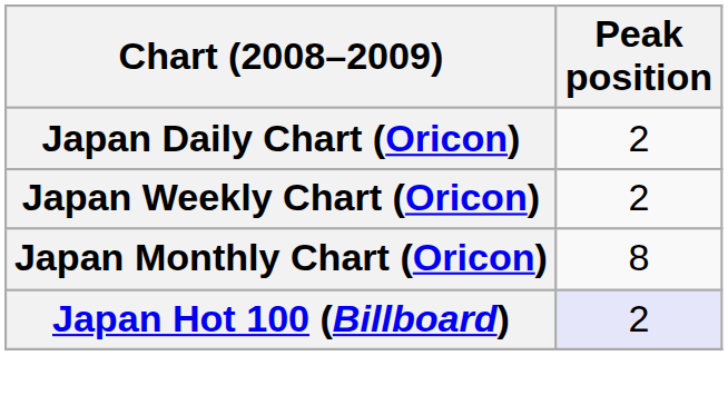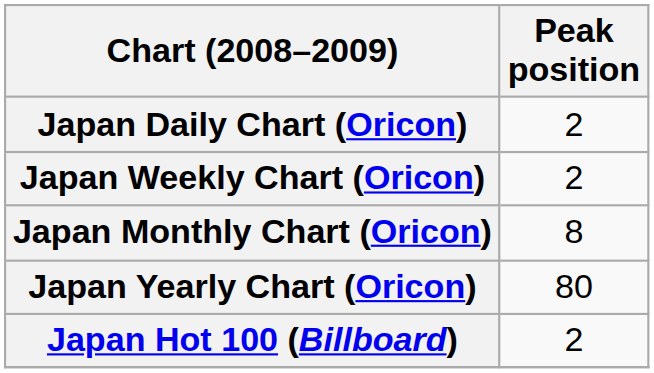 <table class="wikitable plainrowheaders">
 <tr>
 <th>Chart (2008–2009)</th>
 <th>Peak<br>position</th>
 </tr>
 <tr>
 <th scope="row">Japan Daily Chart (<a href='#'>Oricon</a>)</th>
 <td style="text-align:center;">2</td>
 </tr>
 <tr>
 <th scope="row">Japan Weekly Chart (<a href='#'>Oricon</a>)</th>
 <td style="text-align:center;">2</td>
 </tr>
 <tr>
 <th scope="row">Japan Monthly Chart (<a href='#'>Oricon</a>)</th>
 <td style="text-align:center;">8</td>
 </tr>
 <tr>
+<th scope="row">Japan Yearly Chart (<a href='#'>Oricon</a>)</th>
+<td style="text-align:center;">80</td>
+</tr>
+<tr>
 <th scope="row"><a href='#'>Japan Hot 100</a> (<em><a href='#'>Billboard</a></em>)</th>
-<td style="background: lavender; text-align:center;">2</td>
+<td style="text-align:center;">2</td>
 </tr>
 <tr>
 </tr>
 </table>
